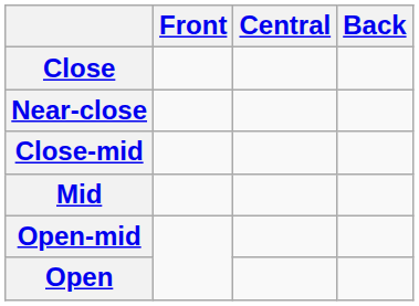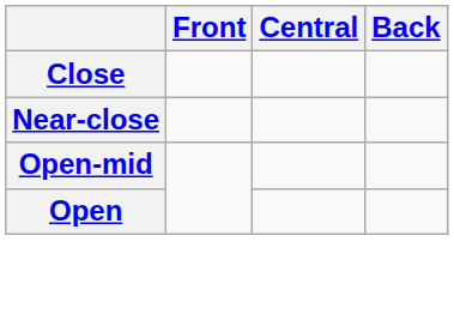 <table class="wikitable" style="text-align:center">
 <tr>
 <th></th>
 <th><a href='#'>Front</a></th>
 <th><a href='#'>Central</a></th>
 <th><a href='#'>Back</a></th>
 </tr>
 <tr>
 <th><a href='#'>Close</a></th>
 <td></td>
 <td></td>
 <td></td>
 </tr>
 <tr>
 <th><a href='#'>Near-close</a></th>
 <td></td>
 <td></td>
 <td></td>
 </tr>
 <tr>
-<th><a href='#'>Close-mid</a></th>
-<td></td>
-<td></td>
-<td></td>
-</tr>
-<tr>
-<th><a href='#'>Mid</a></th>
-<td></td>
-<td></td>
-<td></td>
-</tr>
-<tr>
 <th><a href='#'>Open-mid</a></th>
 <td rowspan="2"></td>
 <td></td>
 <td></td>
 </tr>
 <tr>
 <th><a href='#'>Open</a></th>
 <td></td>
 <td></td>
 </tr>
 </table>
